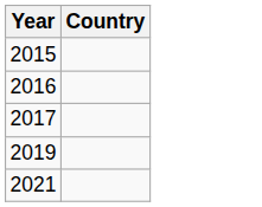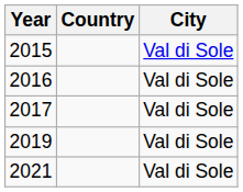 <table class="wikitable">
 <tr>
 <th>Year</th>
 <th>Country</th>
+<th>City</th>
 </tr>
 <tr>
 <td>2015</td>
 <td></td>
+<td><a href='#'>Val di Sole</a></td>
 </tr>
 <tr>
 <td>2016</td>
 <td></td>
+<td>Val di Sole</td>
 </tr>
 <tr>
 <td>2017</td>
 <td></td>
+<td>Val di Sole</td>
 </tr>
 <tr>
 <td>2019</td>
 <td></td>
+<td>Val di Sole </td>
 </tr>
 <tr>
 <td>2021</td>
 <td></td>
+<td>Val di Sole</td>
 </tr>
 </table>
